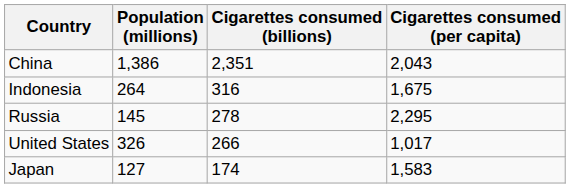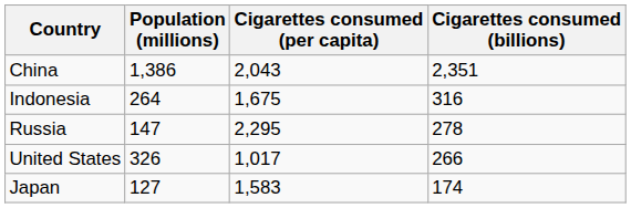 <table class="wikitable">
 <tr>
 <th>Country</th>
 <th>Population<br>(millions)</th>
+<th>Cigarettes consumed<br>(per capita)</th>
 <th>Cigarettes consumed<br>(billions)</th>
-<th>Cigarettes consumed<br>(per capita)</th>
 </tr>
 <tr>
 <td>China</td>
 <td>1,386</td>
+<td>2,043</td>
 <td>2,351</td>
-<td>2,043</td>
 </tr>
 <tr ||>
 <td>Indonesia</td>
 <td>264</td>
+<td>1,675</td>
 <td>316</td>
-<td>1,675</td>
 </tr>
 <tr ||>
 <td>Russia</td>
-<td>145</td>
+<td>147</td>
+<td>2,295</td>
 <td>278</td>
-<td>2,295</td>
 </tr>
 <tr ||>
 <td>United States</td>
 <td>326</td>
+<td>1,017</td>
 <td>266</td>
-<td>1,017</td>
 </tr>
 <tr ||>
 <td>Japan</td>
 <td>127</td>
+<td>1,583</td>
 <td>174</td>
-<td>1,583</td>
 </tr>
 </table>
